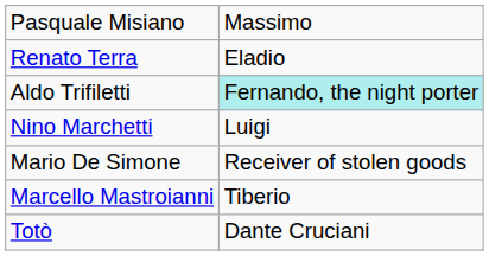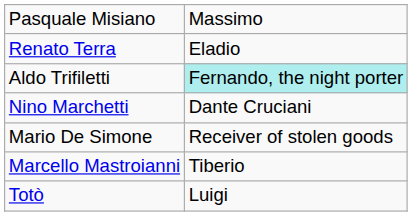 <table class=wikitable>
 <tr>
 <td>Pasquale Misiano</td>
 <td>Massimo</td>
 </tr>
 <tr>
 <td><a href='#'>Renato Terra</a></td>
 <td>Eladio</td>
 </tr>
 <tr>
 <td>Aldo Trifiletti</td>
 <td style="background: paleturquoise;">Fernando, the night porter</td>
 </tr>
 <tr>
 <td><a href='#'>Nino Marchetti</a></td>
-<td>Luigi</td>
+<td>Dante Cruciani</td>
 </tr>
 <tr>
 <td>Mario De Simone</td>
 <td>Receiver of stolen goods</td>
 </tr>
 <tr>
 <td><a href='#'>Marcello Mastroianni</a></td>
 <td>Tiberio</td>
 </tr>
 <tr>
 <td><a href='#'>Totò</a></td>
-<td>Dante Cruciani</td>
+<td>Luigi</td>
 </tr>
 </table>
